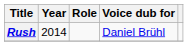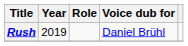 <table class="wikitable plainrowheaders sortable">
 <tr>
 <th scope="col">Title</th>
 <th scope="col">Year</th>
 <th scope="col">Role</th>
 <th scope="col">Voice dub for</th>
 <th scope="col" class="unsortable"></th>
 </tr>
 <tr>
 <th scope=row><em><a href='#'>Rush</a></em></th>
-<td>2014</td>
+<td>2019</td>
 <td></td>
 <td><a href='#'>Daniel Brühl</a></td>
 <td style="text-align:center;"></td>
 </tr>
 <tr>
 </tr>
 </table>
